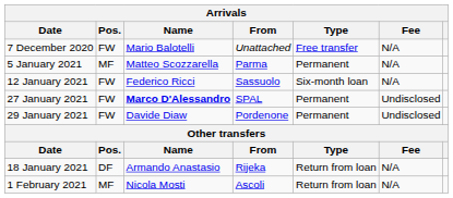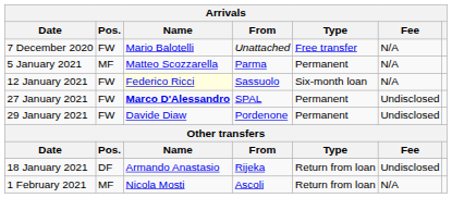 <table class="wikitable">
 <tr>
 <th colspan="7">Arrivals</th>
 </tr>
 <tr>
 <th>Date</th>
 <th>Pos.</th>
 <th>Name</th>
 <th>From</th>
 <th>Type</th>
 <th>Fee</th>
 <th></th>
 </tr>
 <tr>
 <td>7 December 2020</td>
 <td>FW</td>
 <td> <a href='#'>Mario Balotelli</a></td>
 <td><em>Unattached</em></td>
 <td><a href='#'>Free transfer</a></td>
 <td>N/A</td>
 <td></td>
 </tr>
 <tr>
 <td>5 January 2021</td>
 <td>MF</td>
 <td> <a href='#'>Matteo Scozzarella</a></td>
 <td><a href='#'>Parma</a></td>
 <td>Permanent</td>
 <td>N/A</td>
 <td></td>
 </tr>
 <tr>
 <td>12 January 2021</td>
 <td>FW</td>
-<td> <a href='#'>Federico Ricci</a></td>
+<td style="background: lightyellow;"> <a href='#'>Federico Ricci</a></td>
 <td><a href='#'>Sassuolo</a></td>
 <td>Six-month loan</td>
 <td>N/A</td>
 <td></td>
 </tr>
 <tr>
 <td>27 January 2021</td>
 <td>FW</td>
 <td><strong> <a href='#'>Marco D'Alessandro</a></strong></td>
 <td><a href='#'>SPAL</a></td>
 <td>Permanent</td>
 <td>Undisclosed</td>
 <td></td>
 </tr>
 <tr>
 <td>29 January 2021</td>
 <td>FW</td>
 <td> <a href='#'>Davide Diaw</a></td>
 <td><a href='#'>Pordenone</a></td>
 <td>Permanent</td>
 <td>Undisclosed</td>
 <td></td>
 </tr>
 <tr>
 <th colspan="7">Other transfers</th>
 </tr>
 <tr>
 <th>Date</th>
 <th>Pos.</th>
 <th>Name</th>
 <th>From</th>
 <th>Type</th>
 <th>Fee</th>
 <th></th>
 </tr>
 <tr>
 <td>18 January 2021</td>
 <td>DF</td>
 <td> <a href='#'>Armando Anastasio</a></td>
 <td> <a href='#'>Rijeka</a></td>
 <td>Return from loan</td>
-<td>N/A</td>
+<td>Undisclosed</td>
 <td></td>
 </tr>
 <tr>
 <td>1 February 2021</td>
 <td>MF</td>
 <td> <a href='#'>Nicola Mosti</a></td>
 <td><a href='#'>Ascoli</a></td>
 <td>Return from loan</td>
 <td>N/A</td>
 <td></td>
 </tr>
 </table>
